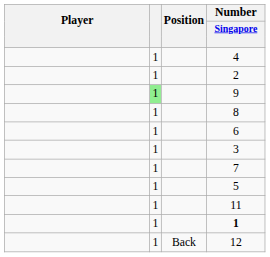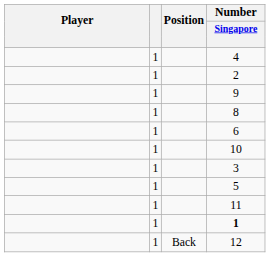 <table class="wikitable sortable" style="text-align:center;">
 <tr>
 <th rowspan=2 style="border-bottom:0px; width:12em;">Player</th>
 <th rowspan=2 style="border-bottom:0px;"></th>
 <th rowspan=2 style="border-bottom:0px;">Position</th>
 <th colspan=1 style="padding:2px;">Number</th>
 </tr>
 <tr>
 <th style="vertical-align:top;width:5.5em;border-bottom:1px solid transparent;padding:2px;font-size:85%;"><a href='#'>Singapore</a></th>
 </tr>
 <tr style="line-height:8px;">
 <th style="border-top:1px solid transparent;"></th>
 <th style="border-top:1px solid transparent;"> </th>
 <th style="border-top:1px solid transparent;"> </th>
 <th data-sort-type="number" style="border-top:0px;"></th>
 </tr>
 <tr>
 <td align=left></td>
 <td>1</td>
 <td></td>
 <td>4</td>
 </tr>
 <tr>
 <td align=left></td>
 <td>1</td>
 <td></td>
 <td>2</td>
 </tr>
 <tr>
 <td align=left></td>
-<td style="background: lightgreen;">1</td>
+<td>1</td>
 <td></td>
 <td>9</td>
 </tr>
 <tr>
 <td align=left></td>
 <td>1</td>
 <td></td>
 <td>8</td>
 </tr>
 <tr>
 <td align=left></td>
 <td>1</td>
 <td></td>
 <td>6</td>
 </tr>
 <tr>
 <td align=left></td>
 <td>1</td>
 <td></td>
-<td>3</td>
+<td>10</td>
 </tr>
 <tr>
 <td align=left></td>
 <td>1</td>
 <td></td>
-<td>7</td>
+<td>3</td>
 </tr>
 <tr>
 <td align=left></td>
 <td>1</td>
 <td></td>
 <td>5</td>
 </tr>
 <tr>
 <td align=left></td>
 <td>1</td>
 <td></td>
 <td>11</td>
 </tr>
 <tr>
 <td align=left></td>
 <td>1</td>
 <td></td>
 <td><strong>1</strong></td>
 </tr>
 <tr>
 <td align=left></td>
 <td>1</td>
 <td>Back</td>
 <td>12</td>
 </tr>
 </table>
